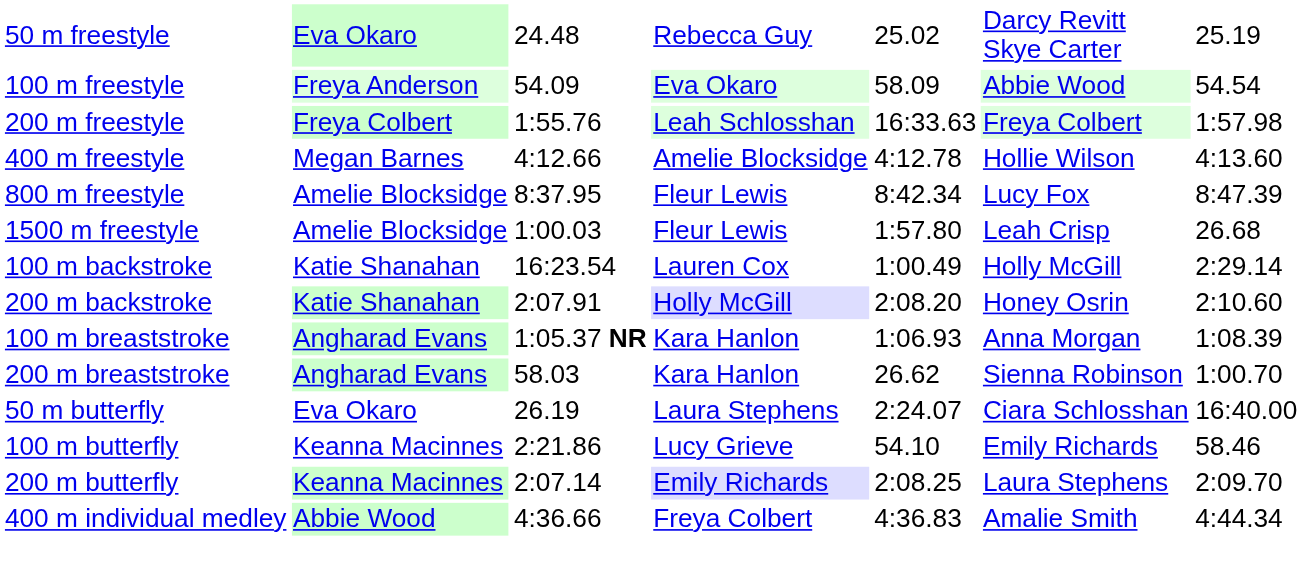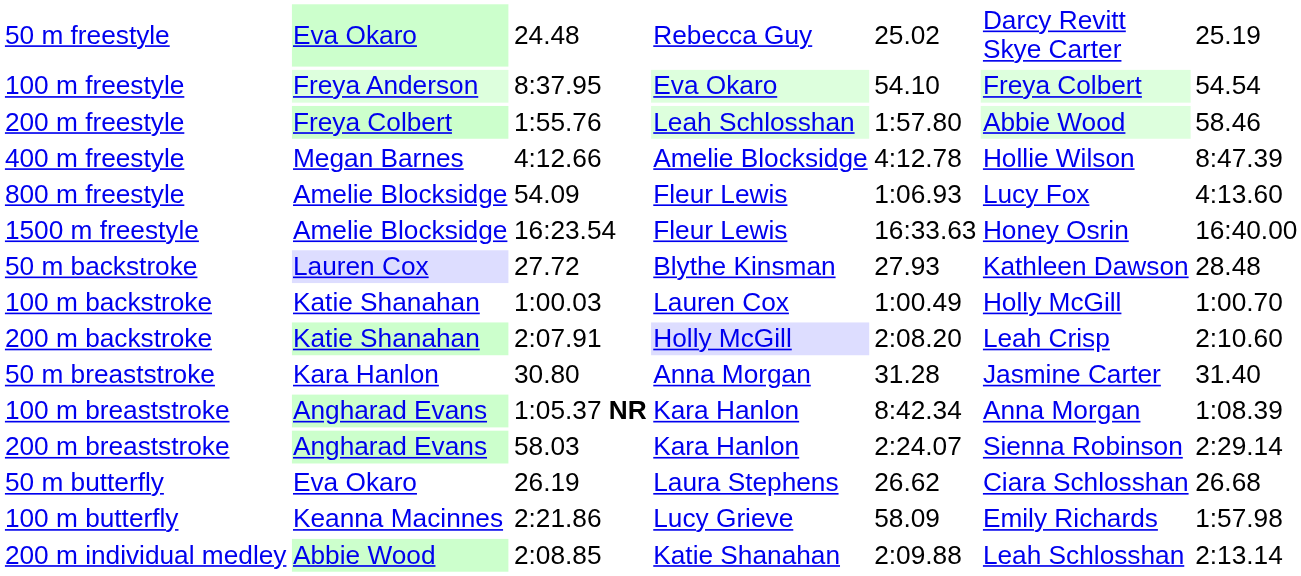 <table>
 <tr valign="middle">
 <td><a href='#'>50 m freestyle</a></td>
 <td bgcolor=ccffcc><a href='#'>Eva Okaro</a></td>
 <td>24.48</td>
 <td><a href='#'>Rebecca Guy</a></td>
 <td>25.02</td>
 <td><a href='#'>Darcy Revitt</a><br><a href='#'>Skye Carter</a></td>
 <td>25.19</td>
 </tr>
 <tr valign="top">
 <td><a href='#'>100 m freestyle</a></td>
 <td bgcolor=ddffdd><a href='#'>Freya Anderson</a></td>
-<td>54.09</td>
+<td>8:37.95</td>
 <td bgcolor=ddffdd><a href='#'>Eva Okaro</a></td>
-<td>58.09</td>
-<td bgcolor=ddffdd><a href='#'>Abbie Wood</a></td>
+<td>54.10</td>
+<td bgcolor=ddffdd><a href='#'>Freya Colbert</a></td>
 <td>54.54</td>
 </tr>
 <tr valign="top">
 <td><a href='#'>200 m freestyle</a></td>
 <td bgcolor=ccffcc><a href='#'>Freya Colbert</a></td>
 <td>1:55.76</td>
 <td bgcolor=ddffdd><a href='#'>Leah Schlosshan</a></td>
-<td>16:33.63</td>
-<td bgcolor=ddffdd><a href='#'>Freya Colbert</a></td>
-<td>1:57.98</td>
+<td>1:57.80</td>
+<td bgcolor=ddffdd><a href='#'>Abbie Wood</a></td>
+<td>58.46</td>
 </tr>
 <tr valign="top">
 <td><a href='#'>400 m freestyle</a></td>
 <td><a href='#'>Megan Barnes</a></td>
 <td>4:12.66</td>
 <td><a href='#'>Amelie Blocksidge</a></td>
 <td>4:12.78</td>
 <td><a href='#'>Hollie Wilson</a></td>
-<td>4:13.60</td>
+<td>8:47.39</td>
 </tr>
 <tr valign="top">
 <td><a href='#'>800 m freestyle</a></td>
 <td><a href='#'>Amelie Blocksidge</a></td>
-<td>8:37.95</td>
+<td>54.09</td>
 <td><a href='#'>Fleur Lewis</a></td>
-<td>8:42.34</td>
+<td>1:06.93</td>
 <td><a href='#'>Lucy Fox</a></td>
-<td>8:47.39</td>
+<td>4:13.60</td>
 </tr>
 <tr valign="top">
 <td><a href='#'>1500 m freestyle</a></td>
 <td><a href='#'>Amelie Blocksidge</a></td>
-<td>1:00.03</td>
+<td>16:23.54</td>
 <td><a href='#'>Fleur Lewis</a></td>
-<td>1:57.80</td>
-<td><a href='#'>Leah Crisp</a></td>
-<td>26.68</td>
+<td>16:33.63</td>
+<td><a href='#'>Honey Osrin</a></td>
+<td>16:40.00</td>
+</tr>
+<tr valign="top">
+<td><a href='#'>50 m backstroke</a></td>
+<td bgcolor=ddddff><a href='#'>Lauren Cox</a></td>
+<td>27.72</td>
+<td><a href='#'>Blythe Kinsman</a></td>
+<td>27.93</td>
+<td><a href='#'>Kathleen Dawson</a></td>
+<td>28.48</td>
 </tr>
 <tr valign="top">
 <td><a href='#'>100 m backstroke</a></td>
 <td><a href='#'>Katie Shanahan</a></td>
-<td>16:23.54</td>
+<td>1:00.03</td>
 <td><a href='#'>Lauren Cox</a></td>
 <td>1:00.49</td>
 <td><a href='#'>Holly McGill</a></td>
-<td>2:29.14</td>
+<td>1:00.70</td>
 </tr>
 <tr valign="top">
 <td><a href='#'>200 m backstroke</a></td>
 <td bgcolor=ccffcc><a href='#'>Katie Shanahan</a></td>
 <td>2:07.91</td>
 <td bgcolor=ddddff><a href='#'>Holly McGill</a></td>
 <td>2:08.20</td>
-<td><a href='#'>Honey Osrin</a></td>
+<td><a href='#'>Leah Crisp</a></td>
 <td>2:10.60</td>
+</tr>
+<tr valign=top>
+<td><a href='#'>50 m breaststroke</a></td>
+<td><a href='#'>Kara Hanlon</a></td>
+<td>30.80</td>
+<td><a href='#'>Anna Morgan</a></td>
+<td>31.28</td>
+<td><a href='#'>Jasmine Carter</a></td>
+<td>31.40</td>
 </tr>
 <tr valign="top">
 <td><a href='#'>100 m breaststroke</a></td>
 <td bgcolor=ccffcc><a href='#'>Angharad Evans</a></td>
 <td>1:05.37 <strong>NR</strong></td>
 <td><a href='#'>Kara Hanlon</a></td>
-<td>1:06.93</td>
+<td>8:42.34</td>
 <td><a href='#'>Anna Morgan</a></td>
 <td>1:08.39</td>
 </tr>
 <tr valign="top">
 <td><a href='#'>200 m breaststroke</a></td>
 <td bgcolor=ccffcc><a href='#'>Angharad Evans</a></td>
 <td>58.03</td>
 <td><a href='#'>Kara Hanlon</a></td>
-<td>26.62</td>
+<td>2:24.07</td>
 <td><a href='#'>Sienna Robinson</a></td>
-<td>1:00.70</td>
+<td>2:29.14</td>
 </tr>
 <tr valign="top">
 <td><a href='#'>50 m butterfly</a></td>
 <td><a href='#'>Eva Okaro</a></td>
 <td>26.19</td>
 <td><a href='#'>Laura Stephens</a></td>
-<td>2:24.07</td>
+<td>26.62</td>
 <td><a href='#'>Ciara Schlosshan</a></td>
-<td>16:40.00</td>
+<td>26.68</td>
 </tr>
 <tr valign="top">
 <td><a href='#'>100 m butterfly</a></td>
 <td><a href='#'>Keanna Macinnes</a></td>
 <td>2:21.86</td>
 <td><a href='#'>Lucy Grieve</a></td>
-<td>54.10</td>
+<td>58.09</td>
 <td><a href='#'>Emily Richards</a></td>
-<td>58.46</td>
+<td>1:57.98</td>
 </tr>
 <tr valign="top">
-<td><a href='#'>200 m butterfly</a></td>
-<td bgcolor=ccffcc><a href='#'>Keanna Macinnes</a></td>
-<td>2:07.14</td>
-<td bgcolor=ddddff><a href='#'>Emily Richards</a></td>
-<td>2:08.25</td>
-<td><a href='#'>Laura Stephens</a></td>
-<td>2:09.70</td>
-</tr>
-<tr valign="top">
-<td><a href='#'>400 m individual medley</a></td>
+<td><a href='#'>200 m individual medley</a></td>
 <td bgcolor=ccffcc><a href='#'>Abbie Wood</a></td>
-<td>4:36.66</td>
-<td><a href='#'>Freya Colbert</a></td>
-<td>4:36.83</td>
-<td><a href='#'>Amalie Smith</a></td>
-<td>4:44.34</td>
+<td>2:08.85</td>
+<td><a href='#'>Katie Shanahan</a></td>
+<td>2:09.88</td>
+<td><a href='#'>Leah Schlosshan</a></td>
+<td>2:13.14</td>
 </tr>
 </table>
